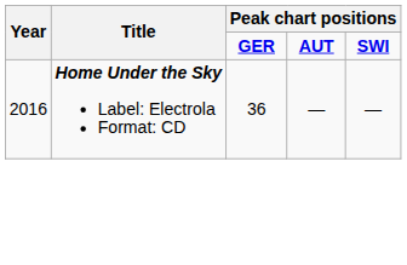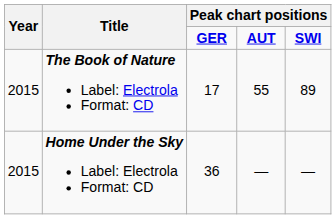 <table class="wikitable" style="text-align:center;">
 <tr>
 <th rowspan="2">Year</th>
 <th rowspan="2">Title</th>
 <th colspan="3">Peak chart positions</th>
 </tr>
 <tr>
 <td><strong><a href='#'>GER</a></strong></td>
 <td><strong><a href='#'>AUT</a></strong></td>
 <td><strong><a href='#'>SWI</a></strong></td>
 </tr>
 <tr>
-<td>2016</td>
+<td>2015</td>
+<td align=left><strong><em>The Book of Nature</em></strong><br><ul><li>Label: <a href='#'>Electrola</a></li><li>Format: <a href='#'>CD</a></li></ul></td>
+<td style="text-align:center;">17</td>
+<td style="text-align:center;">55</td>
+<td style="text-align:center;">89</td>
+</tr>
+<tr>
+<td>2015</td>
 <td align=left><strong><em>Home Under the Sky</em></strong><br><ul><li>Label: Electrola</li><li>Format: CD</li></ul></td>
 <td style="text-align:center;">36</td>
 <td style="text-align:center;">—</td>
 <td style="text-align:center;">—</td>
 </tr>
 </table>
